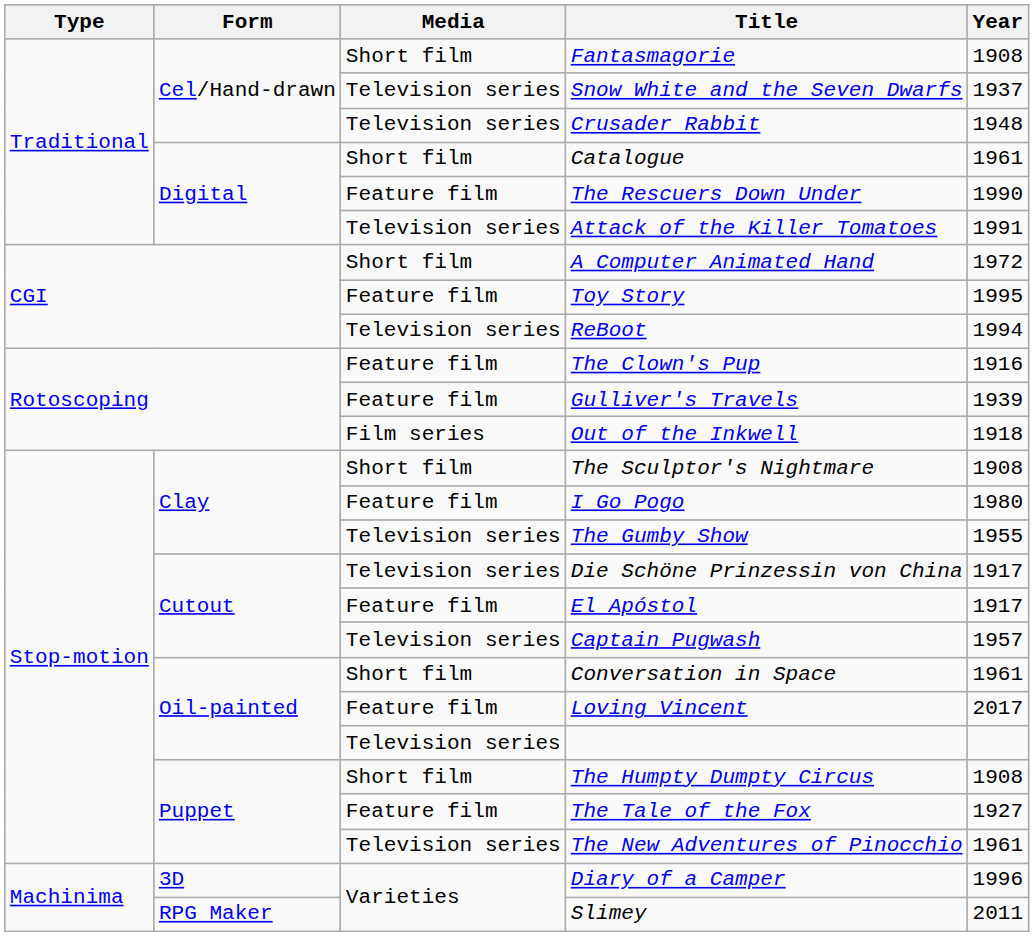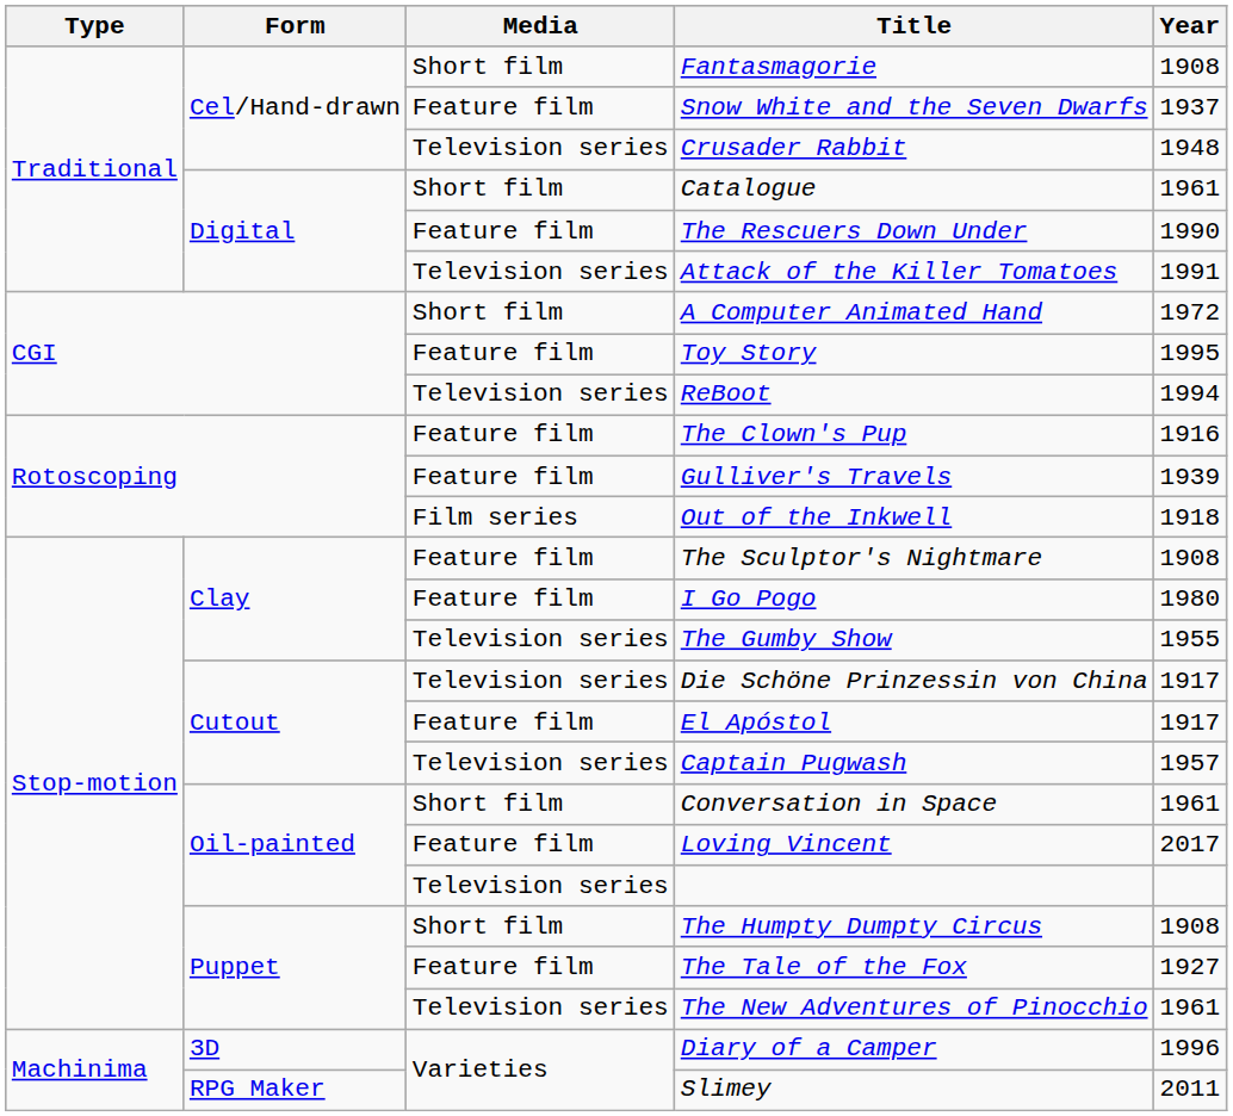 <table class="wikitable">
 <tr>
 <th>Type</th>
 <th>Form</th>
 <th>Media</th>
 <th>Title</th>
 <th>Year</th>
 </tr>
 <tr>
 <td rowspan="6"><a href='#'>Traditional</a></td>
 <td rowspan="3"><a href='#'>Cel</a>/Hand-drawn</td>
 <td>Short film</td>
 <td><a href='#'><em>Fantasmagorie</em></a></td>
 <td>1908</td>
 </tr>
 <tr>
-<td>Television series</td>
+<td>Feature film</td>
 <td><em><a href='#'>Snow White and the Seven Dwarfs</a></em></td>
 <td>1937</td>
 </tr>
 <tr>
 <td>Television series</td>
 <td><em><a href='#'>Crusader Rabbit</a></em></td>
 <td>1948</td>
 </tr>
 <tr>
 <td rowspan="3"><a href='#'>Digital</a></td>
 <td>Short film</td>
 <td><em>Catalogue</em></td>
 <td>1961</td>
 </tr>
 <tr>
 <td>Feature film</td>
 <td><em><a href='#'>The Rescuers Down Under</a></em></td>
 <td>1990</td>
 </tr>
 <tr>
 <td>Television series</td>
 <td><em><a href='#'>Attack of the Killer Tomatoes</a></em></td>
 <td>1991</td>
 </tr>
 <tr>
 <td colspan="2" rowspan="3"><a href='#'>CGI</a></td>
 <td>Short film</td>
 <td><em><a href='#'>A Computer Animated Hand</a></em></td>
 <td>1972</td>
 </tr>
 <tr>
 <td>Feature film</td>
 <td><em><a href='#'>Toy Story</a></em></td>
 <td>1995</td>
 </tr>
 <tr>
 <td>Television series</td>
 <td><em><a href='#'>ReBoot</a></em></td>
 <td>1994</td>
 </tr>
 <tr>
 <td colspan="2" rowspan="3"><a href='#'>Rotoscoping</a></td>
 <td>Feature film</td>
 <td><em><a href='#'>The Clown's Pup</a></em></td>
 <td>1916</td>
 </tr>
 <tr>
 <td>Feature film</td>
 <td><em><a href='#'>Gulliver's Travels</a></em></td>
 <td>1939</td>
 </tr>
 <tr>
 <td>Film series</td>
 <td><em><a href='#'>Out of the Inkwell</a></em></td>
 <td>1918</td>
 </tr>
 <tr>
 <td rowspan="12"><a href='#'>Stop-motion</a></td>
 <td rowspan="3"><a href='#'>Clay</a></td>
-<td>Short film</td>
+<td>Feature film</td>
 <td><em>The Sculptor's Nightmare</em></td>
 <td>1908</td>
 </tr>
 <tr>
 <td>Feature film</td>
 <td><em><a href='#'>I Go Pogo</a></em></td>
 <td>1980</td>
 </tr>
 <tr>
 <td>Television series</td>
 <td><em><a href='#'>The Gumby Show</a></em></td>
 <td>1955</td>
 </tr>
 <tr>
 <td rowspan="3"><a href='#'>Cutout</a></td>
 <td>Television series</td>
 <td><em>Die Schöne Prinzessin von China</em></td>
 <td>1917</td>
 </tr>
 <tr>
 <td>Feature film</td>
 <td><em><a href='#'>El Apóstol</a></em></td>
 <td>1917</td>
 </tr>
 <tr>
 <td>Television series</td>
 <td><em><a href='#'>Captain Pugwash</a></em></td>
 <td>1957</td>
 </tr>
 <tr>
 <td rowspan="3"><a href='#'>Oil-painted</a></td>
 <td>Short film</td>
 <td><em>Conversation in Space</em></td>
 <td>1961</td>
 </tr>
 <tr>
 <td>Feature film</td>
 <td><em><a href='#'>Loving Vincent</a></em></td>
 <td>2017</td>
 </tr>
 <tr>
 <td>Television series</td>
 <td></td>
 <td></td>
 </tr>
 <tr>
 <td rowspan="3"><a href='#'>Puppet</a></td>
 <td>Short film</td>
 <td><em><a href='#'>The Humpty Dumpty Circus</a></em></td>
 <td>1908</td>
 </tr>
 <tr>
 <td>Feature film</td>
 <td><em><a href='#'>The Tale of the Fox</a></em></td>
 <td>1927</td>
 </tr>
 <tr>
 <td>Television series</td>
 <td><em><a href='#'>The New Adventures of Pinocchio</a></em></td>
 <td>1961</td>
 </tr>
 <tr>
 <td rowspan="2"><a href='#'>Machinima</a></td>
 <td><a href='#'>3D</a></td>
 <td rowspan="2">Varieties</td>
 <td><em><a href='#'>Diary of a Camper</a></em></td>
 <td>1996</td>
 </tr>
 <tr>
 <td><a href='#'>RPG Maker</a></td>
 <td><em>Slimey</em></td>
 <td>2011</td>
 </tr>
 </table>
